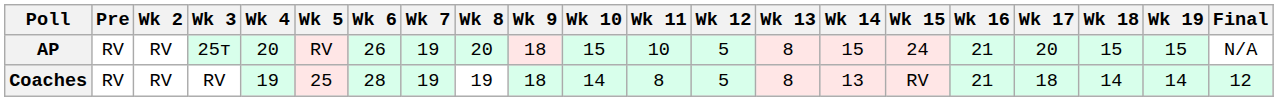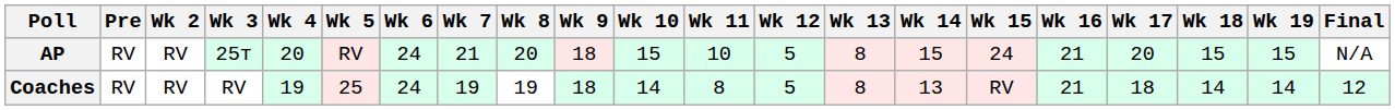 <table class="wikitable" style="white-space:nowrap;text-align:center;">
 <tr>
 <th>Poll</th>
 <th>Pre</th>
 <th>Wk 2</th>
 <th>Wk 3</th>
 <th>Wk 4</th>
 <th>Wk 5</th>
 <th>Wk 6</th>
 <th>Wk 7</th>
 <th>Wk 8</th>
 <th>Wk 9</th>
 <th>Wk 10</th>
 <th>Wk 11</th>
 <th>Wk 12</th>
 <th>Wk 13</th>
 <th>Wk 14</th>
 <th>Wk 15</th>
 <th>Wk 16</th>
 <th>Wk 17</th>
 <th>Wk 18</th>
 <th>Wk 19</th>
 <th>Final</th>
 </tr>
 <tr>
 <th>AP</th>
 <td style="background:#FFF;">RV</td>
 <td style="background:#FFF;">RV</td>
 <td style="background:#D8FFEB;">25т</td>
 <td style="background:#D8FFEB;">20</td>
 <td style="background:#FFE6E6;">RV</td>
-<td style="background:#D8FFEB;">26</td>
-<td style="background:#D8FFEB;">19</td>
+<td style="background:#D8FFEB;">24</td>
+<td style="background:#D8FFEB;">21</td>
 <td style="background:#D8FFEB;">20</td>
 <td style="background:#FFE6E6;">18</td>
 <td style="background:#D8FFEB;">15</td>
 <td style="background:#D8FFEB;">10</td>
 <td style="background:#D8FFEB;">5</td>
 <td style="background:#FFE6E6;">8</td>
 <td style="background:#FFE6E6;">15</td>
 <td style="background:#FFE6E6;">24</td>
 <td style="background:#D8FFEB;">21</td>
 <td style="background:#D8FFEB;">20</td>
 <td style="background:#D8FFEB;">15</td>
 <td style="background:#D8FFEB;">15</td>
 <td style="background:#FFF;">N/A</td>
 </tr>
 <tr>
 <th>Coaches</th>
 <td style="background:#FFF;">RV</td>
 <td style="background:#FFF;">RV</td>
 <td style="background:#FFF;">RV</td>
 <td style="background:#D8FFEB;">19</td>
 <td style="background:#FFE6E6;">25</td>
-<td style="background:#D8FFEB;">28</td>
+<td style="background:#D8FFEB;">24</td>
 <td style="background:#D8FFEB;">19</td>
 <td style="background:#FFF;">19</td>
 <td style="background:#D8FFEB;">18</td>
 <td style="background:#D8FFEB;">14</td>
 <td style="background:#D8FFEB;">8</td>
 <td style="background:#D8FFEB;">5</td>
 <td style="background:#FFE6E6;">8</td>
 <td style="background:#FFE6E6;">13</td>
 <td style="background:#FFE6E6;">RV</td>
 <td style="background:#D8FFEB;">21</td>
 <td style="background:#D8FFEB;">18</td>
 <td style="background:#D8FFEB;">14</td>
 <td style="background:#D8FFEB;">14</td>
 <td style="background:#D8FFEB;">12</td>
 </tr>
 </table>
